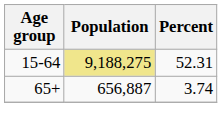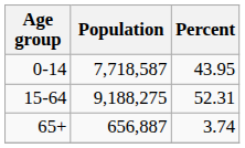 <table class="wikitable">
 <tr>
 <th width="50">Age group</th>
 <th width="80">Population</th>
 <th width="50">Percent</th>
 </tr>
 <tr>
+<td align="right">0-14</td>
+<td align="right">7,718,587</td>
+<td align="right">43.95</td>
+</tr>
+<tr>
 <td align="right">15-64</td>
-<td align="right" style="background: khaki;">9,188,275</td>
+<td align="right">9,188,275</td>
 <td align="right">52.31</td>
 </tr>
 <tr>
 <td align="right">65+</td>
 <td align="right">656,887</td>
 <td align="right">3.74</td>
 </tr>
 <tr>
 </tr>
 </table>
